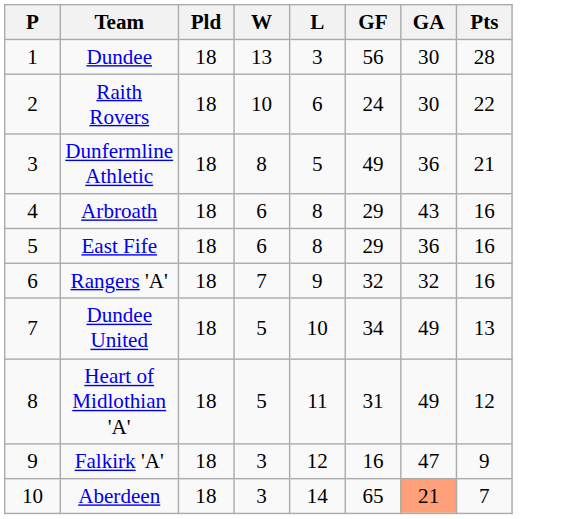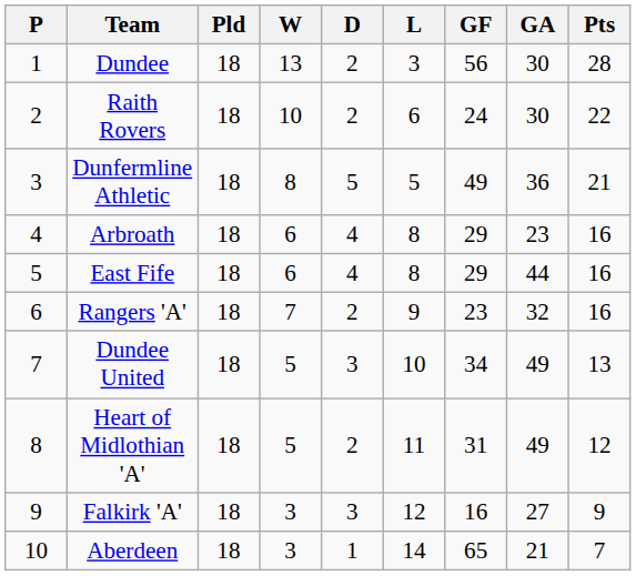 <table class="wikitable" style="text-align:center; font-size:95%">
 <tr>
 <th width=33>P</th>
 <th width=33>Team</th>
 <th width=33>Pld</th>
 <th width=33>W</th>
+<th width=33>D</th>
 <th width=33>L</th>
 <th width=33>GF</th>
 <th width=33>GA</th>
 <th width=33>Pts</th>
 </tr>
 <tr>
 <td>1</td>
 <td><a href='#'>Dundee</a></td>
 <td>18</td>
 <td>13</td>
+<td>2</td>
 <td>3</td>
 <td>56</td>
 <td>30</td>
 <td>28</td>
 </tr>
 <tr>
 <td>2</td>
 <td><a href='#'>Raith Rovers</a></td>
 <td>18</td>
 <td>10</td>
+<td>2</td>
 <td>6</td>
 <td>24</td>
 <td>30</td>
 <td>22</td>
 </tr>
 <tr>
 <td>3</td>
 <td><a href='#'>Dunfermline Athletic</a></td>
 <td>18</td>
 <td>8</td>
 <td>5</td>
+<td>5</td>
 <td>49</td>
 <td>36</td>
 <td>21</td>
 </tr>
 <tr>
 <td>4</td>
 <td><a href='#'>Arbroath</a></td>
 <td>18</td>
 <td>6</td>
+<td>4</td>
 <td>8</td>
 <td>29</td>
-<td>43</td>
+<td>23</td>
 <td>16</td>
 </tr>
 <tr>
 <td>5</td>
 <td><a href='#'>East Fife</a></td>
 <td>18</td>
 <td>6</td>
+<td>4</td>
 <td>8</td>
 <td>29</td>
-<td>36</td>
+<td>44</td>
 <td>16</td>
 </tr>
 <tr>
 <td>6</td>
 <td><a href='#'>Rangers</a> 'A'</td>
 <td>18</td>
 <td>7</td>
+<td>2</td>
 <td>9</td>
-<td>32</td>
+<td>23</td>
 <td>32</td>
 <td>16</td>
 </tr>
 <tr>
 <td>7</td>
 <td><a href='#'>Dundee United</a></td>
 <td>18</td>
 <td>5</td>
+<td>3</td>
 <td>10</td>
 <td>34</td>
 <td>49</td>
 <td>13</td>
 </tr>
 <tr>
 <td>8</td>
 <td><a href='#'>Heart of Midlothian</a> 'A'</td>
 <td>18</td>
 <td>5</td>
+<td>2</td>
 <td>11</td>
 <td>31</td>
 <td>49</td>
 <td>12</td>
 </tr>
 <tr>
 <td>9</td>
 <td><a href='#'>Falkirk</a> 'A'</td>
 <td>18</td>
 <td>3</td>
+<td>3</td>
 <td>12</td>
 <td>16</td>
-<td>47</td>
+<td>27</td>
 <td>9</td>
 </tr>
 <tr>
 <td>10</td>
 <td><a href='#'>Aberdeen</a></td>
 <td>18</td>
 <td>3</td>
+<td>1</td>
 <td>14</td>
 <td>65</td>
-<td style="background: lightsalmon;">21</td>
+<td>21</td>
 <td>7</td>
 </tr>
 </table>
